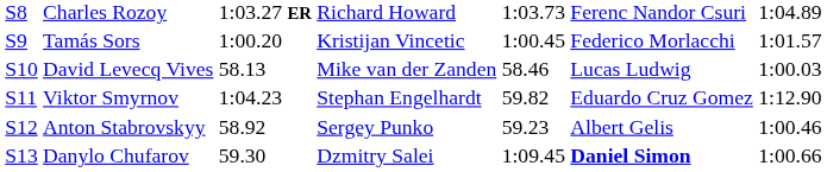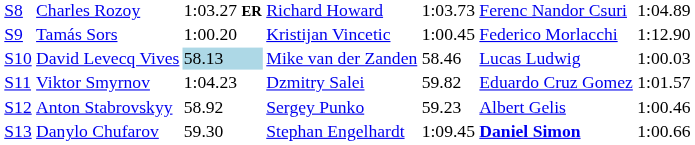 <table>
 <tr>
 <td><a href='#'>S8</a></td>
 <td><a href='#'>Charles Rozoy</a><br></td>
 <td>1:03.27 <small><strong>ER</strong></small></td>
 <td><a href='#'>Richard Howard</a><br></td>
 <td>1:03.73</td>
 <td><a href='#'>Ferenc Nandor Csuri</a><br></td>
 <td>1:04.89</td>
 </tr>
 <tr>
 <td><a href='#'>S9</a></td>
 <td><a href='#'>Tamás Sors</a><br></td>
 <td>1:00.20</td>
 <td><a href='#'>Kristijan Vincetic</a><br></td>
 <td>1:00.45</td>
 <td><a href='#'>Federico Morlacchi</a><br></td>
-<td>1:01.57</td>
+<td>1:12.90</td>
 </tr>
 <tr>
 <td><a href='#'>S10</a></td>
 <td><a href='#'>David Levecq Vives</a><br></td>
-<td>58.13</td>
+<td style="background: lightblue;">58.13</td>
 <td><a href='#'>Mike van der Zanden</a><br></td>
 <td>58.46</td>
 <td><a href='#'>Lucas Ludwig</a><br></td>
 <td>1:00.03</td>
 </tr>
 <tr>
 <td><a href='#'>S11</a></td>
 <td><a href='#'>Viktor Smyrnov</a><br></td>
 <td>1:04.23</td>
-<td><a href='#'>Stephan Engelhardt</a><br></td>
+<td><a href='#'>Dzmitry Salei</a><br></td>
 <td>59.82</td>
 <td><a href='#'>Eduardo Cruz Gomez</a><br></td>
-<td>1:12.90</td>
+<td>1:01.57</td>
 </tr>
 <tr>
 <td><a href='#'>S12</a></td>
 <td><a href='#'>Anton Stabrovskyy</a><br></td>
 <td>58.92</td>
 <td><a href='#'>Sergey Punko</a><br></td>
 <td>59.23</td>
 <td><a href='#'>Albert Gelis</a><br></td>
 <td>1:00.46</td>
 </tr>
 <tr>
 <td><a href='#'>S13</a></td>
 <td><a href='#'>Danylo Chufarov</a><br></td>
 <td>59.30</td>
-<td><a href='#'>Dzmitry Salei</a><br></td>
+<td><a href='#'>Stephan Engelhardt</a><br></td>
 <td>1:09.45</td>
 <td><strong><a href='#'>Daniel Simon</a><br></strong></td>
 <td>1:00.66</td>
 </tr>
 </table>
